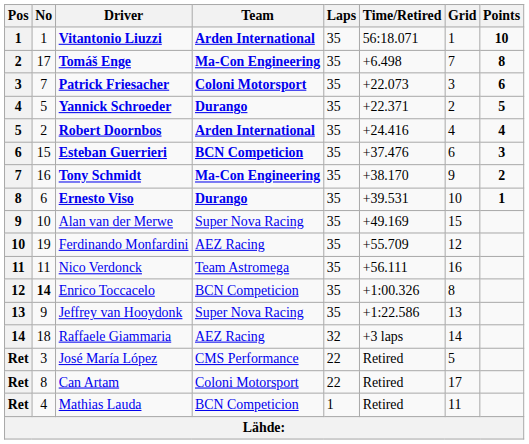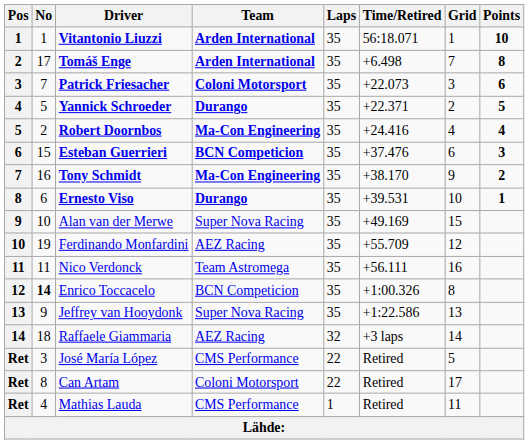 <table class="wikitable" style="font-size:85%">
 <tr>
 <th>Pos</th>
 <th>No</th>
 <th>Driver</th>
 <th>Team</th>
 <th>Laps</th>
 <th>Time/Retired</th>
 <th>Grid</th>
 <th>Points</th>
 </tr>
 <tr>
 <th>1</th>
 <td align="center">1</td>
 <td><strong> <a href='#'>Vitantonio Liuzzi</a></strong></td>
 <td><strong><a href='#'>Arden International</a></strong></td>
 <td>35</td>
 <td>56:18.071</td>
 <td>1</td>
 <td align="center"><strong>10</strong></td>
 </tr>
 <tr>
 <th>2</th>
 <td align="center">17</td>
 <td><strong> <a href='#'>Tomáš Enge</a></strong></td>
-<td><strong><a href='#'>Ma-Con Engineering</a></strong></td>
+<td><strong><a href='#'>Arden International</a></strong></td>
 <td>35</td>
 <td>+6.498</td>
 <td>7</td>
 <td align="center"><strong>8</strong></td>
 </tr>
 <tr>
 <th>3</th>
 <td align="center">7</td>
 <td><strong> <a href='#'>Patrick Friesacher</a></strong></td>
 <td><strong><a href='#'>Coloni Motorsport</a></strong></td>
 <td>35</td>
 <td>+22.073</td>
 <td>3</td>
 <td align="center"><strong>6</strong></td>
 </tr>
 <tr>
 <th>4</th>
 <td align="center">5</td>
 <td><strong> <a href='#'>Yannick Schroeder</a></strong></td>
 <td><strong><a href='#'>Durango</a></strong></td>
 <td>35</td>
 <td>+22.371</td>
 <td>2</td>
 <td align="center"><strong>5</strong></td>
 </tr>
 <tr>
 <th>5</th>
 <td align="center">2</td>
 <td><strong> <a href='#'>Robert Doornbos</a></strong></td>
-<td><strong><a href='#'>Arden International</a></strong></td>
+<td><strong><a href='#'>Ma-Con Engineering</a></strong></td>
 <td>35</td>
 <td>+24.416</td>
 <td>4</td>
 <td align="center"><strong>4</strong></td>
 </tr>
 <tr>
 <th>6</th>
 <td align="center">15</td>
 <td><strong> <a href='#'>Esteban Guerrieri</a></strong></td>
 <td><strong><a href='#'>BCN Competicion</a></strong></td>
 <td>35</td>
 <td>+37.476</td>
 <td>6</td>
 <td align="center"><strong>3</strong></td>
 </tr>
 <tr>
 <th>7</th>
 <td align="center">16</td>
 <td><strong> <a href='#'>Tony Schmidt</a></strong></td>
 <td><strong><a href='#'>Ma-Con Engineering</a></strong></td>
 <td>35</td>
 <td>+38.170</td>
 <td>9</td>
 <td align="center"><strong>2</strong></td>
 </tr>
 <tr>
 <th>8</th>
 <td align="center">6</td>
 <td><strong> <a href='#'>Ernesto Viso</a></strong></td>
 <td><strong><a href='#'>Durango</a></strong></td>
 <td>35</td>
 <td>+39.531</td>
 <td>10</td>
 <td align="center"><strong>1</strong></td>
 </tr>
 <tr>
 <th>9</th>
 <td align="center">10</td>
 <td> <a href='#'>Alan van der Merwe</a></td>
 <td><a href='#'>Super Nova Racing</a></td>
 <td>35</td>
 <td>+49.169</td>
 <td>15</td>
 <td></td>
 </tr>
 <tr>
 <th>10</th>
 <td align="center">19</td>
 <td> <a href='#'>Ferdinando Monfardini</a></td>
 <td><a href='#'>AEZ Racing</a></td>
 <td>35</td>
 <td>+55.709</td>
 <td>12</td>
 <td></td>
 </tr>
 <tr>
 <th>11</th>
 <td align="center">11</td>
 <td> <a href='#'>Nico Verdonck</a></td>
 <td><a href='#'>Team Astromega</a></td>
 <td>35</td>
 <td>+56.111</td>
 <td>16</td>
 <td></td>
 </tr>
 <tr>
 <th>12</th>
 <td align="center"><strong>14</strong></td>
 <td> <a href='#'>Enrico Toccacelo</a></td>
 <td><a href='#'>BCN Competicion</a></td>
 <td>35</td>
 <td>+1:00.326</td>
 <td>8</td>
 <td></td>
 </tr>
 <tr>
 <th>13</th>
 <td align="center">9</td>
 <td> <a href='#'>Jeffrey van Hooydonk</a></td>
 <td><a href='#'>Super Nova Racing</a></td>
 <td>35</td>
 <td>+1:22.586</td>
 <td>13</td>
 <td></td>
 </tr>
 <tr>
 <th>14</th>
 <td align="center">18</td>
 <td> <a href='#'>Raffaele Giammaria</a></td>
 <td><a href='#'>AEZ Racing</a></td>
 <td>32</td>
 <td>+3 laps</td>
 <td>14</td>
 <td></td>
 </tr>
 <tr>
 <th>Ret</th>
 <td align="center">3</td>
 <td> <a href='#'>José María López</a></td>
 <td><a href='#'>CMS Performance</a></td>
 <td>22</td>
 <td>Retired</td>
 <td>5</td>
 <td></td>
 </tr>
 <tr>
 <th>Ret</th>
 <td align="center">8</td>
 <td> <a href='#'>Can Artam</a></td>
 <td><a href='#'>Coloni Motorsport</a></td>
 <td>22</td>
 <td>Retired</td>
 <td>17</td>
 <td></td>
 </tr>
 <tr>
 <th>Ret</th>
 <td align="center">4</td>
 <td> <a href='#'>Mathias Lauda</a></td>
-<td><a href='#'>BCN Competicion</a></td>
+<td><a href='#'>CMS Performance</a></td>
 <td>1</td>
 <td>Retired</td>
 <td>11</td>
 <td></td>
 </tr>
 <tr>
 <th colspan="8">Lähde:</th>
 </tr>
 </table>
